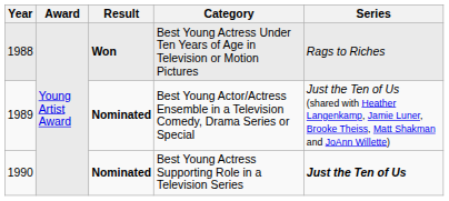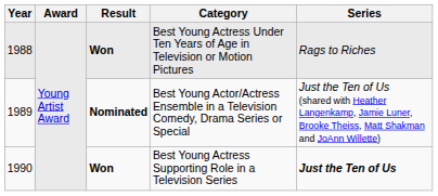 <table class="wikitable">
 <tr>
 <th>Year</th>
 <th>Award</th>
 <th>Result</th>
 <th>Category</th>
 <th>Series</th>
 </tr>
 <tr style="background-color: #EAEAEA;">
 <td>1988</td>
 <td rowspan=3><a href='#'>Young Artist Award</a></td>
 <td><strong>Won</strong></td>
 <td>Best Young Actress Under Ten Years of Age in Television or Motion Pictures</td>
 <td><em>Rags to Riches</em></td>
 </tr>
 <tr>
 <td>1989</td>
 <td><strong>Nominated</strong></td>
 <td>Best Young Actor/Actress Ensemble in a Television Comedy, Drama Series or Special</td>
 <td><em>Just the Ten of Us</em> <br><small>(shared with <a href='#'>Heather Langenkamp</a>, <a href='#'>Jamie Luner</a>, <a href='#'>Brooke Theiss</a>, <a href='#'>Matt Shakman</a> and <a href='#'>JoAnn Willette</a>)</small></td>
 </tr>
 <tr>
 <td>1990</td>
-<td><strong>Nominated</strong></td>
+<td><strong>Won</strong></td>
 <td>Best Young Actress Supporting Role in a Television Series</td>
 <td><strong><em>Just the Ten of Us</em></strong></td>
 </tr>
 </table>
